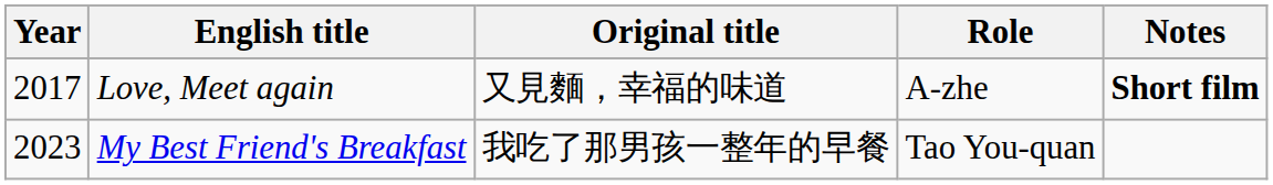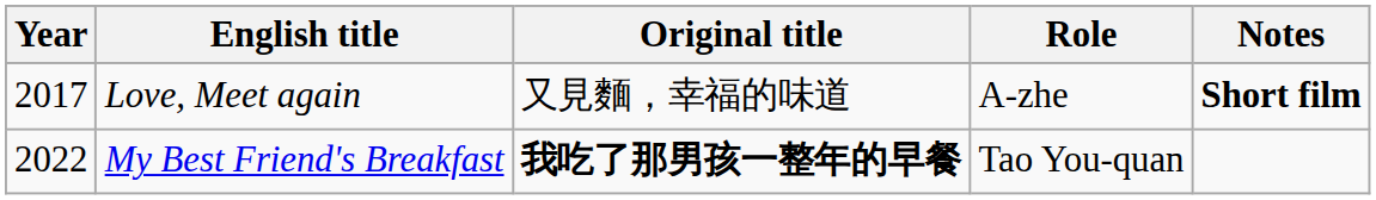 <table class="wikitable sortable">
 <tr>
 <th>Year</th>
 <th>English title</th>
 <th>Original title</th>
 <th>Role</th>
 <th class="unsortable">Notes</th>
 </tr>
 <tr>
 <td>2017</td>
 <td><em>Love, Meet again</em></td>
 <td>又見麵，幸福的味道</td>
 <td>A-zhe</td>
 <td><strong>Short film</strong></td>
 </tr>
 <tr>
-<td>2023</td>
+<td>2022</td>
 <td><em><a href='#'>My Best Friend's Breakfast</a></em></td>
-<td>我吃了那男孩一整年的早餐</td>
+<td><strong>我吃了那男孩一整年的早餐</strong></td>
 <td>Tao You-quan</td>
 <td></td>
 </tr>
 </table>
